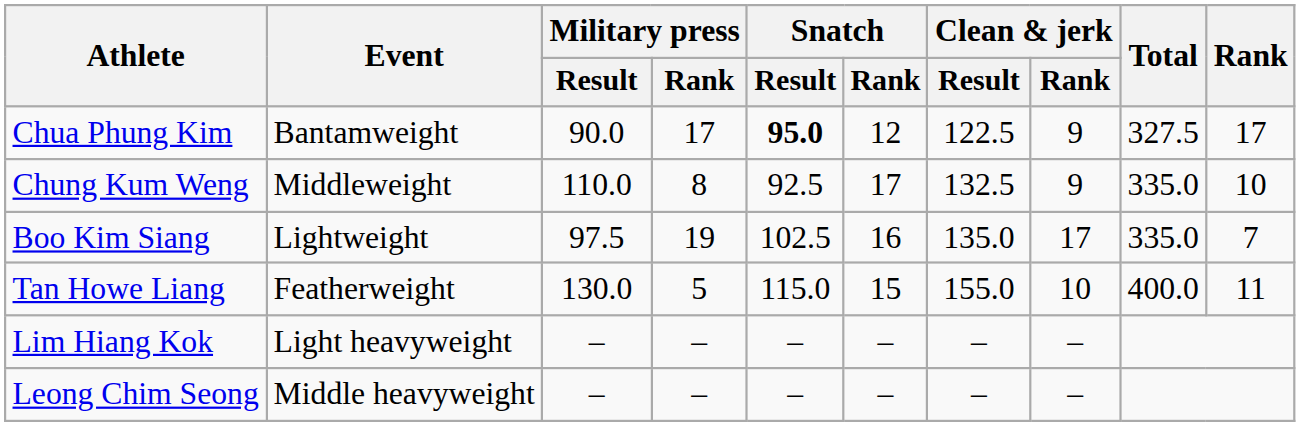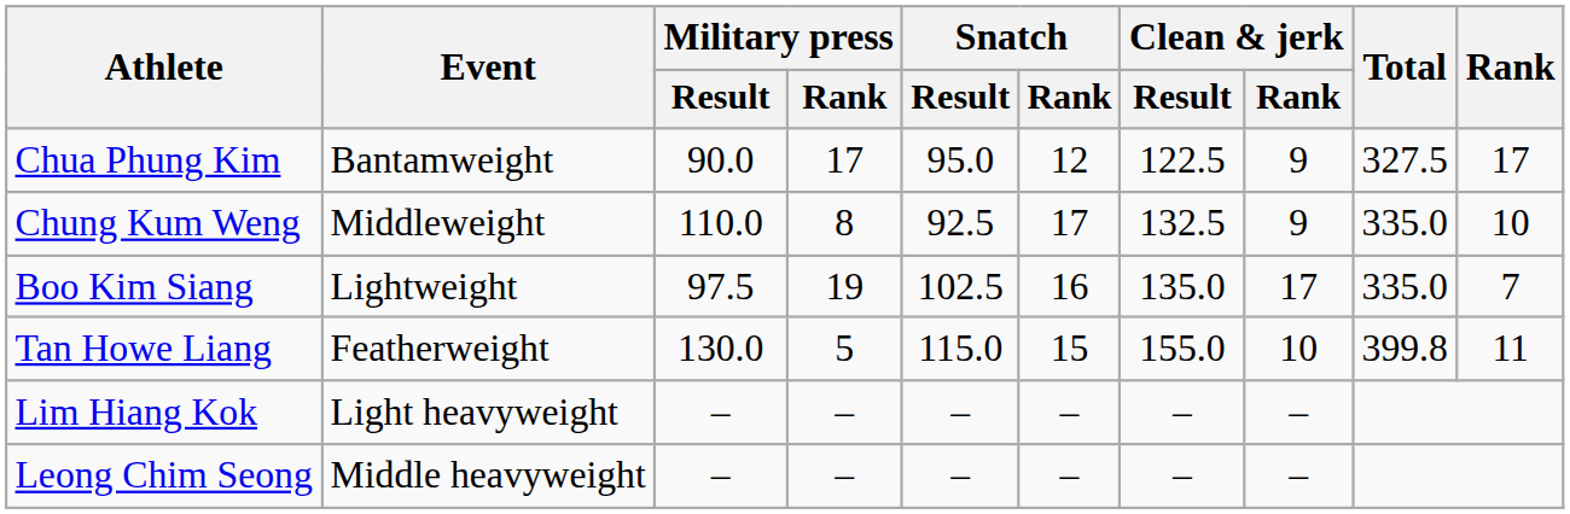 <table class="wikitable" style="font-size:90%">
 <tr>
 <th rowspan="2">Athlete</th>
 <th rowspan="2">Event</th>
 <th colspan="2">Military press</th>
 <th colspan="2">Snatch</th>
 <th colspan="2">Clean & jerk</th>
 <th rowspan="2">Total</th>
 <th rowspan="2">Rank</th>
 </tr>
 <tr style="font-size:95%">
 <th>Result</th>
 <th>Rank</th>
 <th>Result</th>
 <th>Rank</th>
 <th>Result</th>
 <th>Rank</th>
 </tr>
 <tr align=center>
 <td align=left><a href='#'>Chua Phung Kim</a></td>
 <td align=left>Bantamweight</td>
 <td>90.0</td>
 <td>17</td>
-<td><strong>95.0</strong></td>
+<td>95.0</td>
 <td>12</td>
 <td>122.5</td>
 <td>9</td>
 <td>327.5</td>
 <td>17</td>
 </tr>
 <tr align=center>
 <td align=left><a href='#'>Chung Kum Weng</a></td>
 <td align=left>Middleweight</td>
 <td>110.0</td>
 <td>8</td>
 <td>92.5</td>
 <td>17</td>
 <td>132.5</td>
 <td>9</td>
 <td>335.0</td>
 <td>10</td>
 </tr>
 <tr align=center>
 <td align=left><a href='#'>Boo Kim Siang</a></td>
 <td align=left>Lightweight</td>
 <td>97.5</td>
 <td>19</td>
 <td>102.5</td>
 <td>16</td>
 <td>135.0</td>
 <td>17</td>
 <td>335.0</td>
 <td>7</td>
 </tr>
 <tr align=center>
 <td align=left><a href='#'>Tan Howe Liang</a></td>
 <td align=left>Featherweight</td>
 <td>130.0</td>
 <td>5</td>
 <td>115.0</td>
 <td>15</td>
 <td>155.0</td>
 <td>10</td>
-<td>400.0</td>
+<td>399.8</td>
 <td>11</td>
 </tr>
 <tr align=center>
 <td align=left><a href='#'>Lim Hiang Kok</a></td>
 <td align=left>Light heavyweight</td>
 <td>–</td>
 <td>–</td>
 <td>–</td>
 <td>–</td>
 <td>–</td>
 <td>–</td>
 <td colspan=2></td>
 </tr>
 <tr align=center>
 <td align=left><a href='#'>Leong Chim Seong</a></td>
 <td align=left>Middle heavyweight</td>
 <td>–</td>
 <td>–</td>
 <td>–</td>
 <td>–</td>
 <td>–</td>
 <td>–</td>
 <td colspan=2></td>
 </tr>
 </table>
